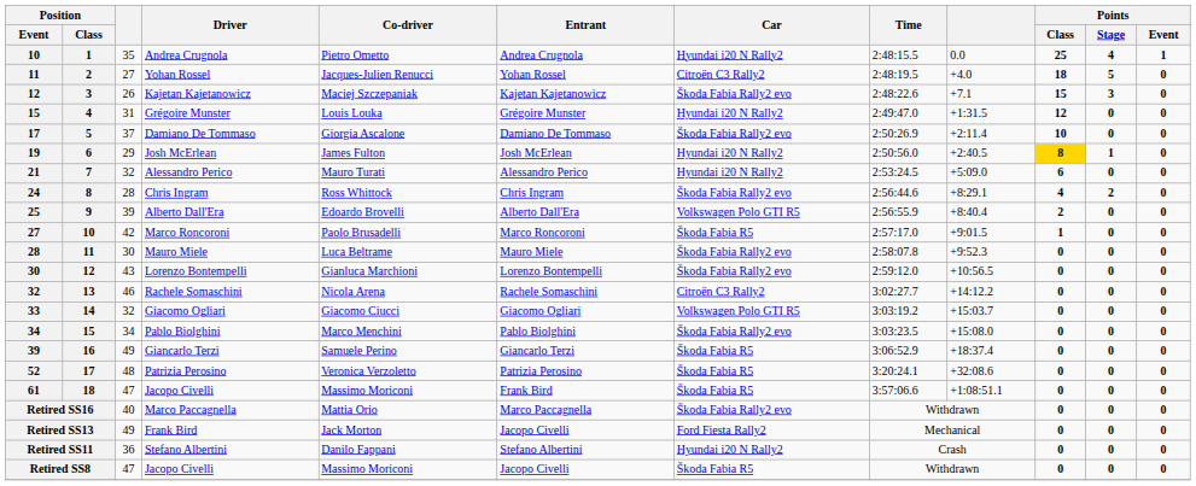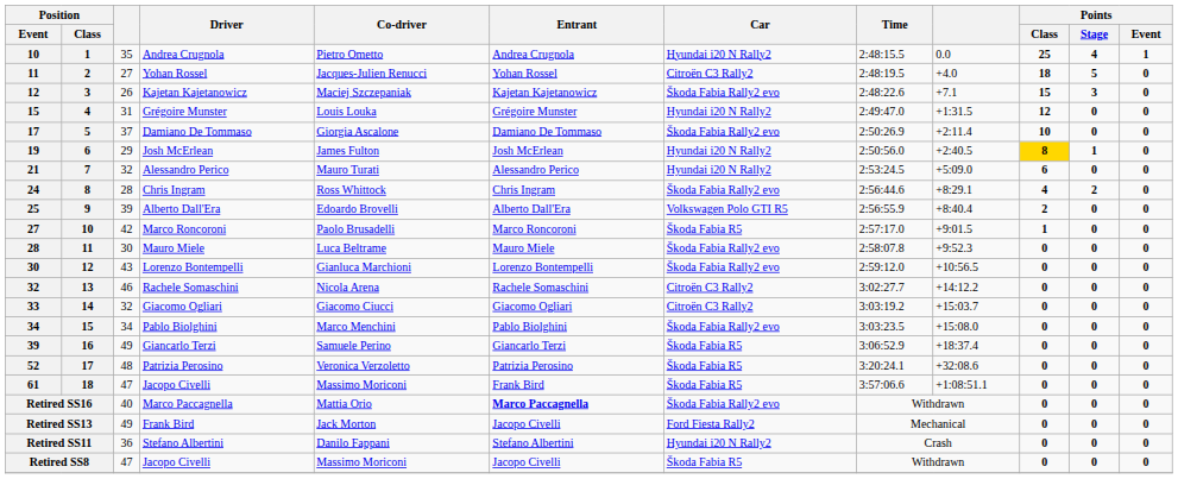 <table class="wikitable" width=85% style="font-size: 85%;">
 <tr>
 <th colspan="2">Position</th>
 <th rowspan="2"></th>
 <th rowspan="2">Driver</th>
 <th rowspan="2">Co-driver</th>
 <th rowspan="2">Entrant</th>
 <th rowspan="2">Car</th>
 <th rowspan="2">Time</th>
 <th rowspan="2"></th>
 <th colspan="3">Points</th>
 </tr>
 <tr>
 <th>Event</th>
 <th>Class</th>
 <th>Class</th>
 <th><a href='#'>Stage</a></th>
 <th>Event</th>
 </tr>
 <tr>
 <th>10</th>
 <th>1</th>
 <td align="center">35</td>
 <td><a href='#'>Andrea Crugnola</a></td>
 <td><a href='#'>Pietro Ometto</a></td>
 <td><a href='#'>Andrea Crugnola</a></td>
 <td><a href='#'>Hyundai i20 N Rally2</a></td>
 <td>2:48:15.5</td>
 <td>0.0</td>
 <td align="center"><strong>25</strong></td>
 <td align="center"><strong>4</strong></td>
 <td align="center"><strong>1</strong></td>
 </tr>
 <tr>
 <th>11</th>
 <th>2</th>
 <td align="center">27</td>
 <td><a href='#'>Yohan Rossel</a></td>
 <td><a href='#'>Jacques-Julien Renucci</a></td>
 <td><a href='#'>Yohan Rossel</a></td>
 <td><a href='#'>Citroën C3 Rally2</a></td>
 <td>2:48:19.5</td>
 <td>+4.0</td>
 <td align="center"><strong>18</strong></td>
 <td align="center"><strong>5</strong></td>
 <td align="center"><strong>0</strong></td>
 </tr>
 <tr>
 <th>12</th>
 <th>3</th>
 <td align="center">26</td>
 <td><a href='#'>Kajetan Kajetanowicz</a></td>
 <td><a href='#'>Maciej Szczepaniak</a></td>
 <td><a href='#'>Kajetan Kajetanowicz</a></td>
 <td><a href='#'>Škoda Fabia Rally2 evo</a></td>
 <td>2:48:22.6</td>
 <td>+7.1</td>
 <td align="center"><strong>15</strong></td>
 <td align="center"><strong>3</strong></td>
 <td align="center"><strong>0</strong></td>
 </tr>
 <tr>
 <th>15</th>
 <th>4</th>
 <td align="center">31</td>
 <td><a href='#'>Grégoire Munster</a></td>
 <td><a href='#'>Louis Louka</a></td>
 <td><a href='#'>Grégoire Munster</a></td>
 <td><a href='#'>Hyundai i20 N Rally2</a></td>
 <td>2:49:47.0</td>
 <td>+1:31.5</td>
 <td align="center"><strong>12</strong></td>
 <td align="center"><strong>0</strong></td>
 <td align="center"><strong>0</strong></td>
 </tr>
 <tr>
 <th>17</th>
 <th>5</th>
 <td align="center">37</td>
 <td><a href='#'>Damiano De Tommaso</a></td>
 <td><a href='#'>Giorgia Ascalone</a></td>
 <td><a href='#'>Damiano De Tommaso</a></td>
 <td><a href='#'>Škoda Fabia Rally2 evo</a></td>
 <td>2:50:26.9</td>
 <td>+2:11.4</td>
 <td align="center"><strong>10</strong></td>
 <td align="center"><strong>0</strong></td>
 <td align="center"><strong>0</strong></td>
 </tr>
 <tr>
 <th>19</th>
 <th>6</th>
 <td align="center">29</td>
 <td><a href='#'>Josh McErlean</a></td>
 <td><a href='#'>James Fulton</a></td>
 <td><a href='#'>Josh McErlean</a></td>
 <td><a href='#'>Hyundai i20 N Rally2</a></td>
 <td>2:50:56.0</td>
 <td>+2:40.5</td>
 <td align="center" style="background: gold;"><strong>8</strong></td>
 <td align="center"><strong>1</strong></td>
 <td align="center"><strong>0</strong></td>
 </tr>
 <tr>
 <th>21</th>
 <th>7</th>
 <td align="center">32</td>
 <td><a href='#'>Alessandro Perico</a></td>
 <td><a href='#'>Mauro Turati</a></td>
 <td><a href='#'>Alessandro Perico</a></td>
 <td><a href='#'>Hyundai i20 N Rally2</a></td>
 <td>2:53:24.5</td>
 <td>+5:09.0</td>
 <td align="center"><strong>6</strong></td>
 <td align="center"><strong>0</strong></td>
 <td align="center"><strong>0</strong></td>
 </tr>
 <tr>
 <th>24</th>
 <th>8</th>
 <td align="center">28</td>
 <td><a href='#'>Chris Ingram</a></td>
 <td><a href='#'>Ross Whittock</a></td>
 <td><a href='#'>Chris Ingram</a></td>
 <td><a href='#'>Škoda Fabia Rally2 evo</a></td>
 <td>2:56:44.6</td>
 <td>+8:29.1</td>
 <td align="center"><strong>4</strong></td>
 <td align="center"><strong>2</strong></td>
 <td align="center"><strong>0</strong></td>
 </tr>
 <tr>
 <th>25</th>
 <th>9</th>
 <td align="center">39</td>
 <td><a href='#'>Alberto Dall'Era</a></td>
 <td><a href='#'>Edoardo Brovelli</a></td>
 <td><a href='#'>Alberto Dall'Era</a></td>
 <td><a href='#'>Volkswagen Polo GTI R5</a></td>
 <td>2:56:55.9</td>
 <td>+8:40.4</td>
 <td align="center"><strong>2</strong></td>
 <td align="center"><strong>0</strong></td>
 <td align="center"><strong>0</strong></td>
 </tr>
 <tr>
 <th>27</th>
 <th>10</th>
 <td align="center">42</td>
 <td><a href='#'>Marco Roncoroni</a></td>
 <td><a href='#'>Paolo Brusadelli</a></td>
 <td><a href='#'>Marco Roncoroni</a></td>
 <td><a href='#'>Škoda Fabia R5</a></td>
 <td>2:57:17.0</td>
 <td>+9:01.5</td>
 <td align="center"><strong>1</strong></td>
 <td align="center"><strong>0</strong></td>
 <td align="center"><strong>0</strong></td>
 </tr>
 <tr>
 <th>28</th>
 <th>11</th>
 <td align="center">30</td>
 <td><a href='#'>Mauro Miele</a></td>
 <td><a href='#'>Luca Beltrame</a></td>
 <td><a href='#'>Mauro Miele</a></td>
 <td><a href='#'>Škoda Fabia Rally2 evo</a></td>
 <td>2:58:07.8</td>
 <td>+9:52.3</td>
 <td align="center"><strong>0</strong></td>
 <td align="center"><strong>0</strong></td>
 <td align="center"><strong>0</strong></td>
 </tr>
 <tr>
 <th>30</th>
 <th>12</th>
 <td align="center">43</td>
 <td><a href='#'>Lorenzo Bontempelli</a></td>
 <td><a href='#'>Gianluca Marchioni</a></td>
 <td><a href='#'>Lorenzo Bontempelli</a></td>
 <td><a href='#'>Škoda Fabia Rally2 evo</a></td>
 <td>2:59:12.0</td>
 <td>+10:56.5</td>
 <td align="center"><strong>0</strong></td>
 <td align="center"><strong>0</strong></td>
 <td align="center"><strong>0</strong></td>
 </tr>
 <tr>
 <th>32</th>
 <th>13</th>
 <td align="center">46</td>
 <td><a href='#'>Rachele Somaschini</a></td>
 <td><a href='#'>Nicola Arena</a></td>
 <td><a href='#'>Rachele Somaschini</a></td>
 <td><a href='#'>Citroën C3 Rally2</a></td>
 <td>3:02:27.7</td>
 <td>+14:12.2</td>
 <td align="center"><strong>0</strong></td>
 <td align="center"><strong>0</strong></td>
 <td align="center"><strong>0</strong></td>
 </tr>
 <tr>
 <th>33</th>
 <th>14</th>
 <td align="center">32</td>
 <td><a href='#'>Giacomo Ogliari</a></td>
 <td><a href='#'>Giacomo Ciucci</a></td>
 <td><a href='#'>Giacomo Ogliari</a></td>
-<td><a href='#'>Volkswagen Polo GTI R5</a></td>
+<td><a href='#'>Citroën C3 Rally2</a></td>
 <td>3:03:19.2</td>
 <td>+15:03.7</td>
 <td align="center"><strong>0</strong></td>
 <td align="center"><strong>0</strong></td>
 <td align="center"><strong>0</strong></td>
 </tr>
 <tr>
 <th>34</th>
 <th>15</th>
 <td align="center">34</td>
 <td><a href='#'>Pablo Biolghini</a></td>
 <td><a href='#'>Marco Menchini</a></td>
 <td><a href='#'>Pablo Biolghini</a></td>
 <td><a href='#'>Škoda Fabia Rally2 evo</a></td>
 <td>3:03:23.5</td>
 <td>+15:08.0</td>
 <td align="center"><strong>0</strong></td>
 <td align="center"><strong>0</strong></td>
 <td align="center"><strong>0</strong></td>
 </tr>
 <tr>
 <th>39</th>
 <th>16</th>
 <td align="center">49</td>
 <td><a href='#'>Giancarlo Terzi</a></td>
 <td><a href='#'>Samuele Perino</a></td>
 <td><a href='#'>Giancarlo Terzi</a></td>
 <td><a href='#'>Škoda Fabia R5</a></td>
 <td>3:06:52.9</td>
 <td>+18:37.4</td>
 <td align="center"><strong>0</strong></td>
 <td align="center"><strong>0</strong></td>
 <td align="center"><strong>0</strong></td>
 </tr>
 <tr>
 <th>52</th>
 <th>17</th>
 <td align="center">48</td>
 <td><a href='#'>Patrizia Perosino</a></td>
 <td><a href='#'>Veronica Verzoletto</a></td>
 <td><a href='#'>Patrizia Perosino</a></td>
 <td><a href='#'>Škoda Fabia R5</a></td>
 <td>3:20:24.1</td>
 <td>+32:08.6</td>
 <td align="center"><strong>0</strong></td>
 <td align="center"><strong>0</strong></td>
 <td align="center"><strong>0</strong></td>
 </tr>
 <tr>
 <th>61</th>
 <th>18</th>
 <td align="center">47</td>
 <td><a href='#'>Jacopo Civelli</a></td>
 <td><a href='#'>Massimo Moriconi</a></td>
 <td><a href='#'>Frank Bird</a></td>
 <td><a href='#'>Škoda Fabia R5</a></td>
 <td>3:57:06.6</td>
 <td>+1:08:51.1</td>
 <td align="center"><strong>0</strong></td>
 <td align="center"><strong>0</strong></td>
 <td align="center"><strong>0</strong></td>
 </tr>
 <tr>
 <th colspan="2">Retired SS16</th>
 <td align="center">40</td>
 <td><a href='#'>Marco Paccagnella</a></td>
 <td><a href='#'>Mattia Orio</a></td>
-<td><a href='#'>Marco Paccagnella</a></td>
+<td><strong><a href='#'>Marco Paccagnella</a></strong></td>
 <td><a href='#'>Škoda Fabia Rally2 evo</a></td>
 <td colspan="2" align="center">Withdrawn</td>
 <td align="center"><strong>0</strong></td>
 <td align="center"><strong>0</strong></td>
 <td align="center"><strong>0</strong></td>
 </tr>
 <tr>
 <th colspan="2">Retired SS13</th>
 <td align="center">49</td>
 <td><a href='#'>Frank Bird</a></td>
 <td><a href='#'>Jack Morton</a></td>
 <td><a href='#'>Jacopo Civelli</a></td>
 <td><a href='#'>Ford Fiesta Rally2</a></td>
 <td colspan="2" align="center">Mechanical</td>
 <td align="center"><strong>0</strong></td>
 <td align="center"><strong>0</strong></td>
 <td align="center"><strong>0</strong></td>
 </tr>
 <tr>
 <th colspan="2">Retired SS11</th>
 <td align="center">36</td>
 <td><a href='#'>Stefano Albertini</a></td>
 <td><a href='#'>Danilo Fappani</a></td>
 <td><a href='#'>Stefano Albertini</a></td>
 <td><a href='#'>Hyundai i20 N Rally2</a></td>
 <td colspan="2" align="center">Crash</td>
 <td align="center"><strong>0</strong></td>
 <td align="center"><strong>0</strong></td>
 <td align="center"><strong>0</strong></td>
 </tr>
 <tr>
 <th colspan="2">Retired SS8</th>
 <td align="center">47</td>
 <td><a href='#'>Jacopo Civelli</a></td>
 <td><a href='#'>Massimo Moriconi</a></td>
 <td><a href='#'>Jacopo Civelli</a></td>
 <td><a href='#'>Škoda Fabia R5</a></td>
 <td colspan="2" align="center">Withdrawn</td>
 <td align="center"><strong>0</strong></td>
 <td align="center"><strong>0</strong></td>
 <td align="center"><strong>0</strong></td>
 </tr>
 <tr>
 </tr>
 </table>
